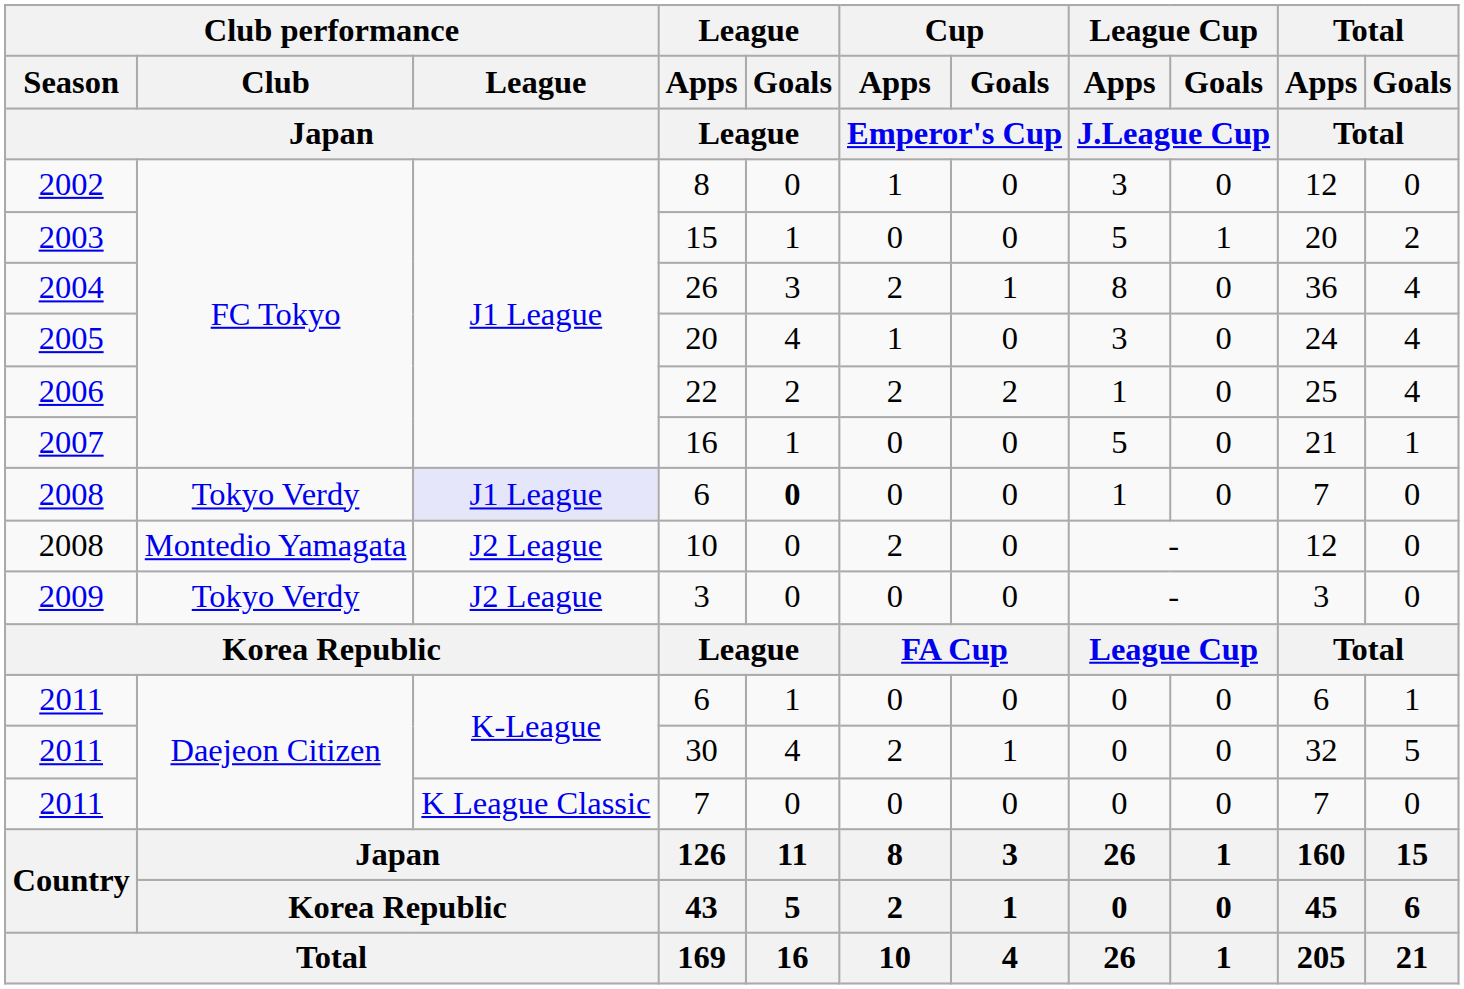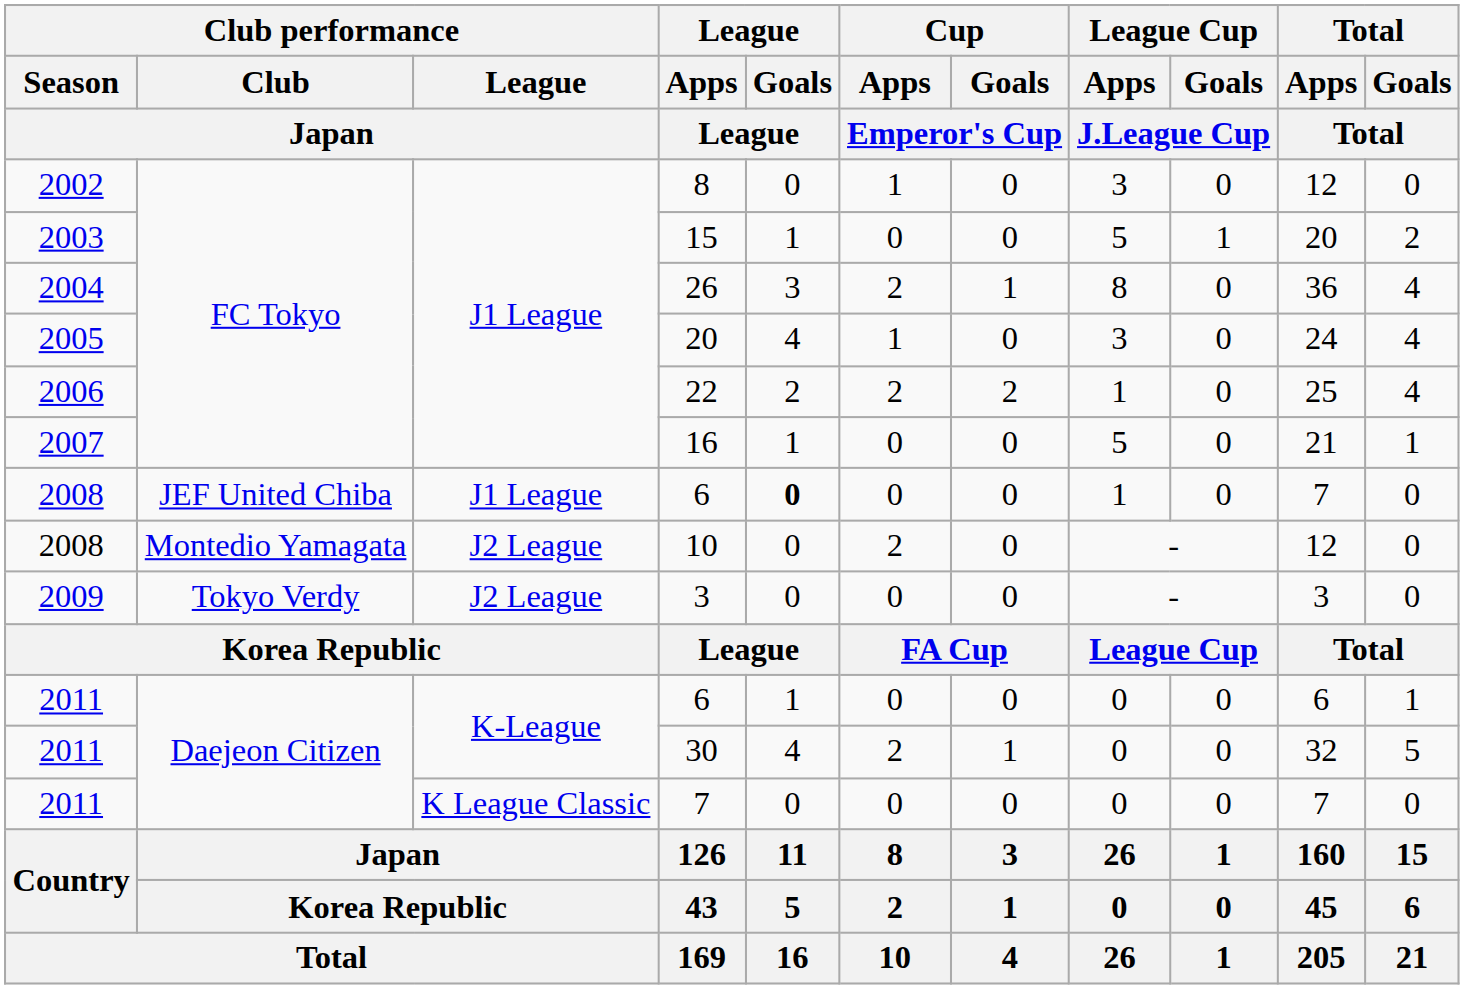 <table class="wikitable" style="text-align:center;">
 <tr>
 <th colspan=3>Club performance</th>
 <th colspan=2>League</th>
 <th colspan=2>Cup</th>
 <th colspan=2>League Cup</th>
 <th colspan=2>Total</th>
 </tr>
 <tr>
 <th>Season</th>
 <th>Club</th>
 <th>League</th>
 <th>Apps</th>
 <th>Goals</th>
 <th>Apps</th>
 <th>Goals</th>
 <th>Apps</th>
 <th>Goals</th>
 <th>Apps</th>
 <th>Goals</th>
 </tr>
 <tr>
 <th colspan=3>Japan</th>
 <th colspan=2>League</th>
 <th colspan=2><a href='#'>Emperor's Cup</a></th>
 <th colspan=2><a href='#'>J.League Cup</a></th>
 <th colspan=2>Total</th>
 </tr>
 <tr>
 <td><a href='#'>2002</a></td>
 <td rowspan="6"><a href='#'>FC Tokyo</a></td>
 <td rowspan="6"><a href='#'>J1 League</a></td>
 <td>8</td>
 <td>0</td>
 <td>1</td>
 <td>0</td>
 <td>3</td>
 <td>0</td>
 <td>12</td>
 <td>0</td>
 </tr>
 <tr>
 <td><a href='#'>2003</a></td>
 <td>15</td>
 <td>1</td>
 <td>0</td>
 <td>0</td>
 <td>5</td>
 <td>1</td>
 <td>20</td>
 <td>2</td>
 </tr>
 <tr>
 <td><a href='#'>2004</a></td>
 <td>26</td>
 <td>3</td>
 <td>2</td>
 <td>1</td>
 <td>8</td>
 <td>0</td>
 <td>36</td>
 <td>4</td>
 </tr>
 <tr>
 <td><a href='#'>2005</a></td>
 <td>20</td>
 <td>4</td>
 <td>1</td>
 <td>0</td>
 <td>3</td>
 <td>0</td>
 <td>24</td>
 <td>4</td>
 </tr>
 <tr>
 <td><a href='#'>2006</a></td>
 <td>22</td>
 <td>2</td>
 <td>2</td>
 <td>2</td>
 <td>1</td>
 <td>0</td>
 <td>25</td>
 <td>4</td>
 </tr>
 <tr>
 <td><a href='#'>2007</a></td>
 <td>16</td>
 <td>1</td>
 <td>0</td>
 <td>0</td>
 <td>5</td>
 <td>0</td>
 <td>21</td>
 <td>1</td>
 </tr>
 <tr>
 <td><a href='#'>2008</a></td>
-<td><a href='#'>Tokyo Verdy</a></td>
-<td style="background: lavender;"><a href='#'>J1 League</a></td>
+<td><a href='#'>JEF United Chiba</a></td>
+<td><a href='#'>J1 League</a></td>
 <td>6</td>
 <td><strong>0</strong></td>
 <td>0</td>
 <td>0</td>
 <td>1</td>
 <td>0</td>
 <td>7</td>
 <td>0</td>
 </tr>
 <tr>
 <td>2008</td>
 <td><a href='#'>Montedio Yamagata</a></td>
 <td><a href='#'>J2 League</a></td>
 <td>10</td>
 <td>0</td>
 <td>2</td>
 <td>0</td>
 <td colspan="2">-</td>
 <td>12</td>
 <td>0</td>
 </tr>
 <tr>
 <td><a href='#'>2009</a></td>
 <td><a href='#'>Tokyo Verdy</a></td>
 <td><a href='#'>J2 League</a></td>
 <td>3</td>
 <td>0</td>
 <td>0</td>
 <td>0</td>
 <td colspan="2">-</td>
 <td>3</td>
 <td>0</td>
 </tr>
 <tr>
 <th colspan=3>Korea Republic</th>
 <th colspan=2>League</th>
 <th colspan=2><a href='#'>FA Cup</a></th>
 <th colspan=2><a href='#'>League Cup</a></th>
 <th colspan=2>Total</th>
 </tr>
 <tr>
 <td><a href='#'>2011</a></td>
 <td rowspan="3"><a href='#'>Daejeon Citizen</a></td>
 <td rowspan="2"><a href='#'>K-League</a></td>
 <td>6</td>
 <td>1</td>
 <td>0</td>
 <td>0</td>
 <td>0</td>
 <td>0</td>
 <td>6</td>
 <td>1</td>
 </tr>
 <tr>
 <td><a href='#'>2011</a></td>
 <td>30</td>
 <td>4</td>
 <td>2</td>
 <td>1</td>
 <td>0</td>
 <td>0</td>
 <td>32</td>
 <td>5</td>
 </tr>
 <tr>
 <td><a href='#'>2011</a></td>
 <td><a href='#'>K League Classic</a></td>
 <td>7</td>
 <td>0</td>
 <td>0</td>
 <td>0</td>
 <td>0</td>
 <td>0</td>
 <td>7</td>
 <td>0</td>
 </tr>
 <tr>
 <th rowspan=2>Country</th>
 <th colspan=2>Japan</th>
 <th>126</th>
 <th>11</th>
 <th>8</th>
 <th>3</th>
 <th>26</th>
 <th>1</th>
 <th>160</th>
 <th>15</th>
 </tr>
 <tr>
 <th colspan=2>Korea Republic</th>
 <th>43</th>
 <th>5</th>
 <th>2</th>
 <th>1</th>
 <th>0</th>
 <th>0</th>
 <th>45</th>
 <th>6</th>
 </tr>
 <tr>
 <th colspan=3>Total</th>
 <th>169</th>
 <th>16</th>
 <th>10</th>
 <th>4</th>
 <th>26</th>
 <th>1</th>
 <th>205</th>
 <th>21</th>
 </tr>
 </table>
